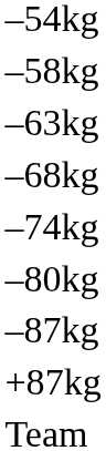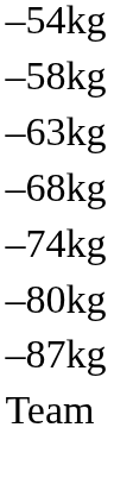 <table>
 <tr>
 <td rowspan=2>–54kg</td>
 <td rowspan=2></td>
 <td rowspan=2></td>
 <td></td>
 </tr>
 <tr>
 <td></td>
 </tr>
 <tr>
 <td rowspan=2>–58kg</td>
 <td rowspan=2></td>
 <td rowspan=2></td>
 <td></td>
 </tr>
 <tr>
 <td></td>
 </tr>
 <tr>
 <td rowspan=2>–63kg</td>
 <td rowspan=2></td>
 <td rowspan=2></td>
 <td></td>
 </tr>
 <tr>
 <td></td>
 </tr>
 <tr>
 <td rowspan=2>–68kg</td>
 <td rowspan=2></td>
 <td rowspan=2></td>
 <td></td>
 </tr>
 <tr>
 <td></td>
 </tr>
 <tr>
 <td rowspan=2>–74kg</td>
 <td rowspan=2></td>
 <td rowspan=2></td>
 <td></td>
 </tr>
 <tr>
 <td></td>
 </tr>
 <tr>
 <td rowspan=2>–80kg</td>
 <td rowspan=2></td>
 <td rowspan=2></td>
 <td></td>
 </tr>
 <tr>
 <td></td>
 </tr>
 <tr>
 <td rowspan=2>–87kg</td>
 <td rowspan=2></td>
 <td rowspan=2></td>
 <td></td>
 </tr>
 <tr>
 <td></td>
 </tr>
 <tr>
-<td>+87kg</td>
-<td></td>
-<td></td>
-<td></td>
-</tr>
-<tr>
 <td rowspan=2>Team</td>
 <td rowspan=2></td>
 <td rowspan=2></td>
 <td></td>
 </tr>
 <tr>
 <td></td>
 </tr>
 </table>
